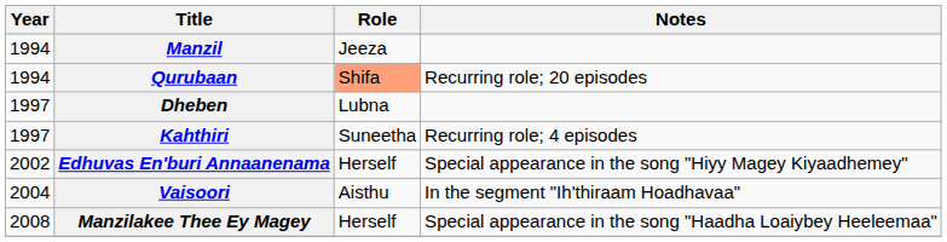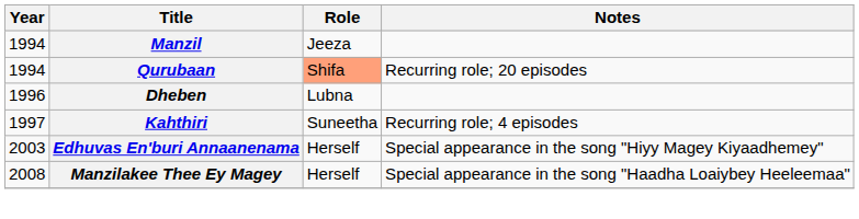 <table class="wikitable sortable plainrowheaders">
 <tr style="background:#ccc; text-align:center;">
 <th scope="col">Year</th>
 <th scope="col">Title</th>
 <th scope="col">Role</th>
 <th scope="col">Notes</th>
 </tr>
 <tr>
 <td>1994</td>
 <th scope="row"><a href='#'><em>Manzil</em></a></th>
 <td>Jeeza</td>
 <td></td>
 </tr>
 <tr>
 <td>1994</td>
 <th scope="row"><em><a href='#'>Qurubaan</a></em></th>
 <td style="background: lightsalmon;">Shifa</td>
 <td>Recurring role; 20 episodes</td>
 </tr>
 <tr>
-<td>1997</td>
+<td>1996</td>
 <th scope="row"><em>Dheben</em></th>
 <td>Lubna</td>
 <td></td>
 </tr>
 <tr>
 <td>1997</td>
 <th scope="row"><em><a href='#'>Kahthiri</a></em></th>
 <td>Suneetha</td>
 <td>Recurring role; 4 episodes</td>
 </tr>
 <tr>
-<td>2002</td>
+<td>2003</td>
 <th scope="row"><em><a href='#'>Edhuvas En'buri Annaanenama</a></em></th>
 <td>Herself</td>
 <td>Special appearance in the song "Hiyy Magey Kiyaadhemey"</td>
-</tr>
-<tr>
-<td>2004</td>
-<th scope="row"><em><a href='#'>Vaisoori</a></em></th>
-<td>Aisthu</td>
-<td>In the segment "Ih'thiraam Hoadhavaa"</td>
 </tr>
 <tr>
 <td>2008</td>
 <th scope="row"><em>Manzilakee Thee Ey Magey</em></th>
 <td>Herself</td>
 <td>Special appearance in the song "Haadha Loaiybey Heeleemaa"</td>
 </tr>
 <tr>
 </tr>
 </table>
